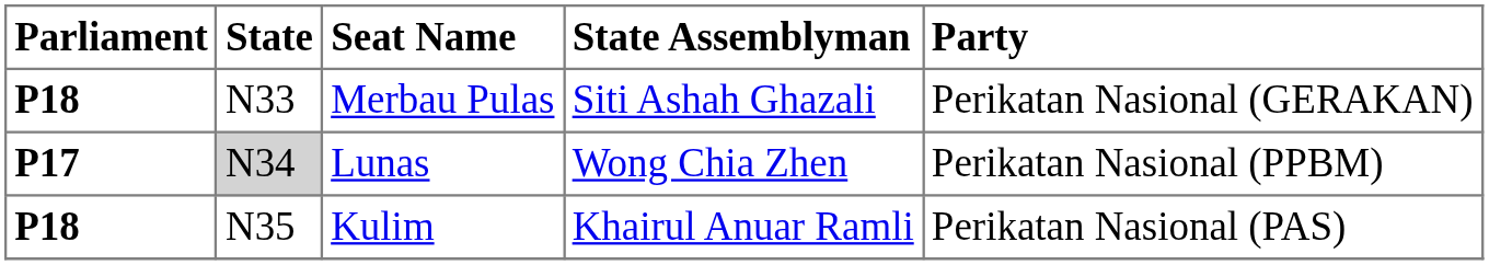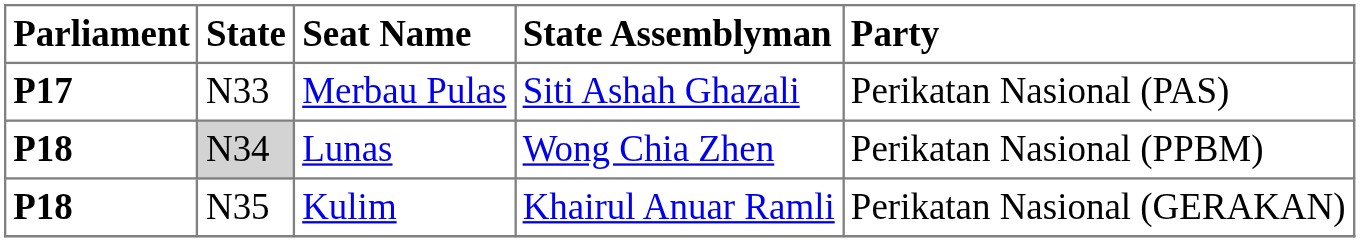 <table class="toccolours sortable" border="1" cellpadding="3" style="border-collapse:collapse; text-align: left;">
 <tr>
 <th align="center">Parliament</th>
 <th>State</th>
 <th>Seat Name</th>
 <th>State Assemblyman</th>
 <th>Party</th>
 </tr>
 <tr>
-<th align="left">P18</th>
+<th align="left">P17</th>
 <td>N33</td>
 <td><a href='#'>Merbau Pulas</a></td>
 <td><a href='#'>Siti Ashah Ghazali</a></td>
-<td>Perikatan Nasional (GERAKAN)</td>
+<td>Perikatan Nasional (PAS)</td>
 </tr>
 <tr>
-<th align="left">P17</th>
+<th align="left">P18</th>
 <td style="background: lightgrey;">N34</td>
 <td><a href='#'>Lunas</a></td>
 <td><a href='#'>Wong Chia Zhen</a></td>
 <td>Perikatan Nasional (PPBM)</td>
 </tr>
 <tr>
 <th align="left">P18</th>
 <td>N35</td>
 <td><a href='#'>Kulim</a></td>
 <td><a href='#'>Khairul Anuar Ramli</a></td>
-<td>Perikatan Nasional (PAS)</td>
+<td>Perikatan Nasional (GERAKAN)</td>
 </tr>
 <tr>
 </tr>
 </table>
